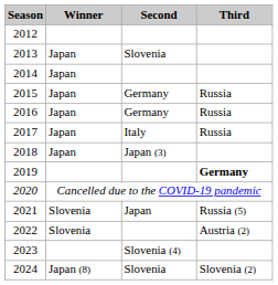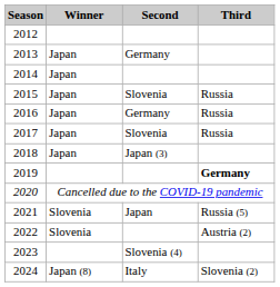 <table class="wikitable plainrowheaders" style="background:#fff; font-size:86%; line-height:16px; border:grey solid 1px; border-collapse:collapse;">
 <tr style="background:#ccc; text-align:center;">
 <th style="background:#ccc;" width="30">Season</th>
 <th style="background:#ccc;" width="80">Winner</th>
 <th style="background:#ccc;" width="80">Second</th>
 <th style="background:#ccc;" width="80">Third</th>
 </tr>
 <tr>
 <td align=center>2012</td>
 <td></td>
 <td></td>
 <td></td>
 </tr>
 <tr>
 <td align=center>2013</td>
 <td> Japan</td>
-<td> Slovenia</td>
+<td> Germany</td>
 <td></td>
 </tr>
 <tr>
 <td align=center>2014</td>
 <td> Japan</td>
 <td></td>
 <td></td>
 </tr>
 <tr>
 <td align=center>2015</td>
 <td> Japan</td>
-<td> Germany</td>
+<td> Slovenia</td>
 <td> Russia</td>
 </tr>
 <tr>
 <td align=center>2016</td>
 <td> Japan</td>
 <td> Germany</td>
 <td> Russia</td>
 </tr>
 <tr>
 <td align=center>2017</td>
 <td> Japan</td>
-<td> Italy</td>
+<td> Slovenia</td>
 <td> Russia</td>
 </tr>
 <tr>
 <td align=center>2018</td>
 <td> Japan</td>
 <td> Japan <small>(3)</small></td>
 <td></td>
 </tr>
 <tr>
 <td align=center>2019</td>
 <td></td>
 <td></td>
 <td><strong> Germany</strong></td>
 </tr>
 <tr>
 <td align=center><em>2020</em></td>
 <td align=center colspan=3><em>Cancelled due to the <a href='#'>COVID-19 pandemic</a></em></td>
 </tr>
 <tr>
 <td align=center>2021</td>
 <td> Slovenia</td>
 <td> Japan</td>
 <td> Russia <small>(5)</small></td>
 </tr>
 <tr>
 <td align=center>2022</td>
 <td> Slovenia</td>
 <td></td>
 <td> Austria <small>(2)</small></td>
 </tr>
 <tr>
 <td align=center>2023</td>
 <td></td>
 <td> Slovenia <small>(4)</small></td>
 <td></td>
 </tr>
 <tr>
 <td align=center>2024</td>
 <td> Japan <small>(8)</small></td>
-<td> Slovenia</td>
+<td> Italy</td>
 <td> Slovenia <small>(2)</small></td>
 </tr>
 </table>
